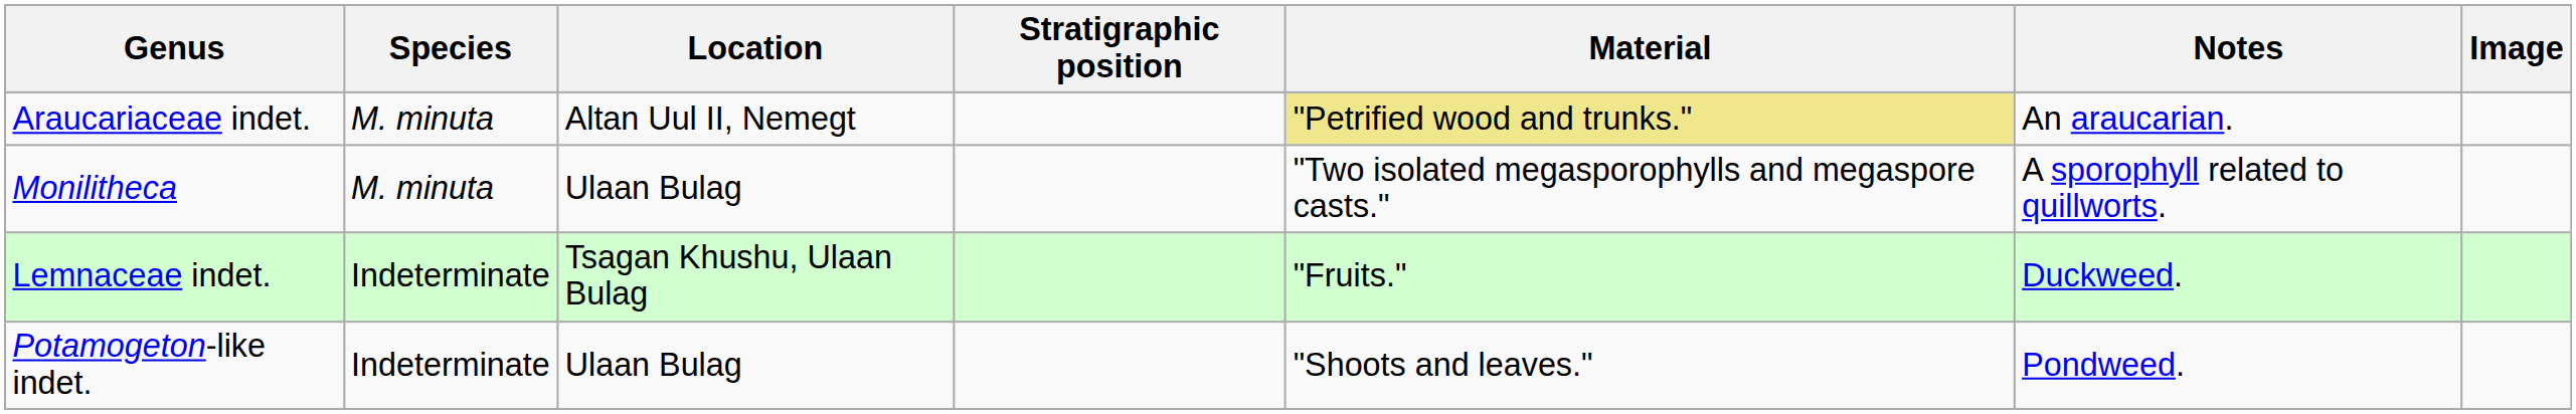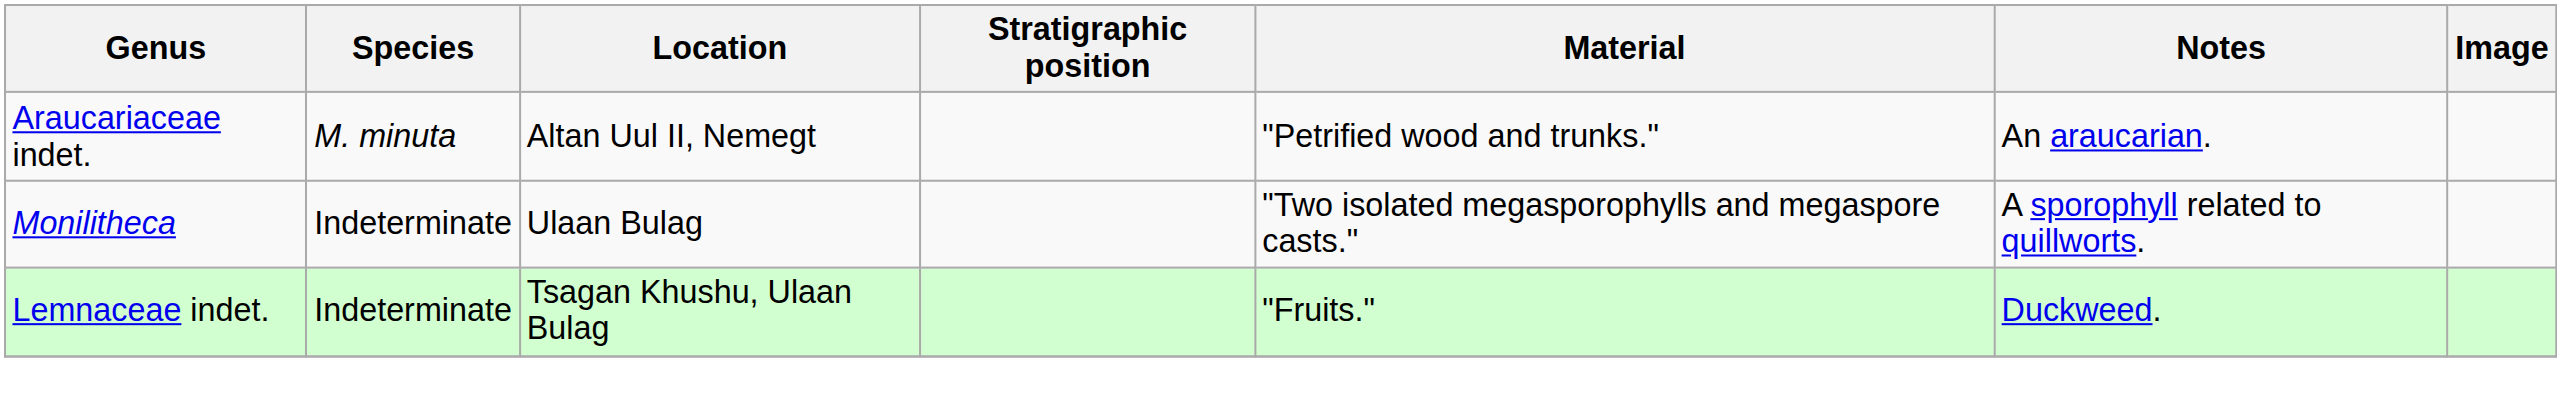 <table class="wikitable" align="center" width="100%">
 <tr>
 <th>Genus</th>
 <th>Species</th>
 <th>Location</th>
 <th>Stratigraphic position</th>
 <th>Material</th>
 <th>Notes</th>
 <th>Image</th>
 </tr>
 <tr>
 <td><a href='#'>Araucariaceae</a> indet.</td>
 <td><em>M. minuta</em></td>
 <td>Altan Uul II, Nemegt</td>
 <td></td>
-<td style="background: khaki;">"Petrified wood and trunks."</td>
+<td>"Petrified wood and trunks."</td>
 <td>An <a href='#'>araucarian</a>.</td>
 <td></td>
 </tr>
 <tr>
 <td><em><a href='#'>Monilitheca</a></em></td>
-<td><em>M. minuta</em></td>
+<td>Indeterminate</td>
 <td>Ulaan Bulag</td>
 <td></td>
 <td>"Two isolated megasporophylls and megaspore casts."</td>
 <td>A <a href='#'>sporophyll</a> related to <a href='#'>quillworts</a>.</td>
 <td></td>
 </tr>
 <tr>
 <td style="background:#d1ffcf;"><a href='#'>Lemnaceae</a> indet.</td>
 <td style="background:#d1ffcf;">Indeterminate</td>
 <td style="background:#d1ffcf;">Tsagan Khushu, Ulaan Bulag</td>
 <td style="background:#d1ffcf;"></td>
 <td style="background:#d1ffcf;">"Fruits."</td>
 <td style="background:#d1ffcf;"><a href='#'>Duckweed</a>.</td>
 <td style="background:#d1ffcf;"></td>
 </tr>
 <tr>
-<td><em><a href='#'>Potamogeton</a></em>-like indet.</td>
-<td>Indeterminate</td>
-<td>Ulaan Bulag</td>
-<td></td>
-<td>"Shoots and leaves."</td>
-<td><a href='#'>Pondweed</a>.</td>
-<td></td>
-</tr>
-<tr>
 </tr>
 </table>
